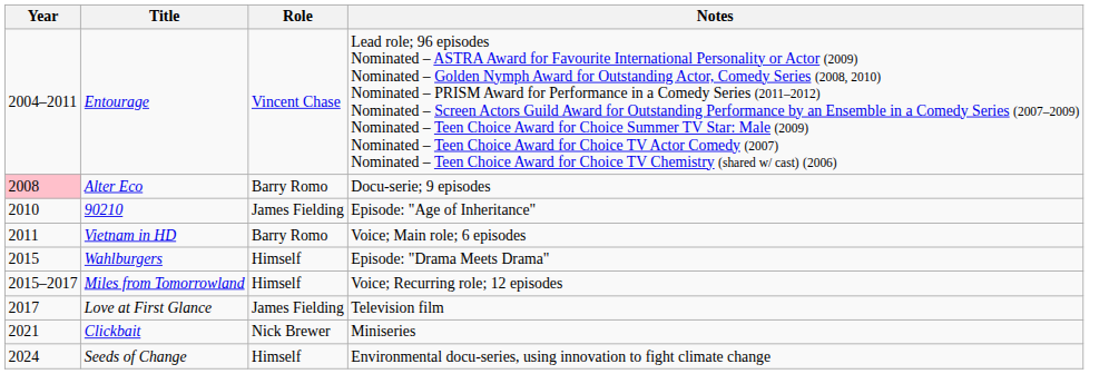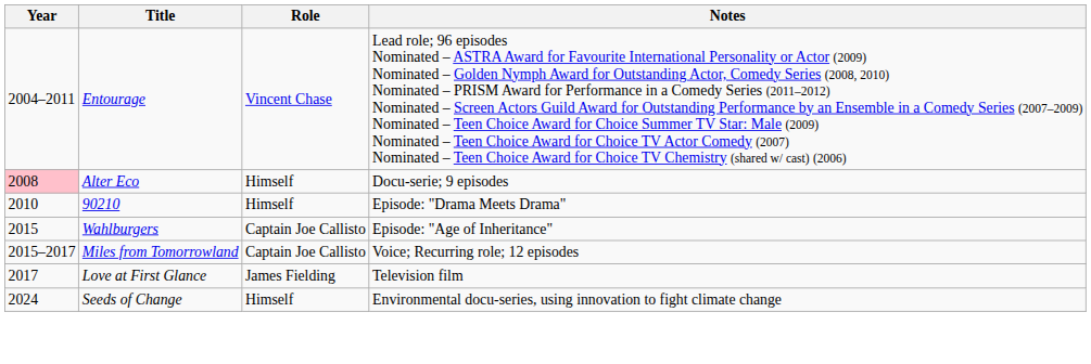 <table class="wikitable sortable">
 <tr>
 <th>Year</th>
 <th>Title</th>
 <th>Role</th>
 <th class="unsortable">Notes</th>
 </tr>
 <tr>
 <td>2004–2011</td>
 <td><em><a href='#'>Entourage</a></em></td>
 <td><a href='#'>Vincent Chase</a></td>
 <td>Lead role; 96 episodes<br>Nominated – <a href='#'>ASTRA Award for Favourite International Personality or Actor</a> <small>(2009)</small><br>Nominated – <a href='#'>Golden Nymph Award for Outstanding Actor, Comedy Series</a> <small>(2008, 2010)</small><br>Nominated – PRISM Award for Performance in a Comedy Series <small>(2011–2012)</small><br>Nominated – <a href='#'>Screen Actors Guild Award for Outstanding Performance by an Ensemble in a Comedy Series</a> <small>(2007–2009)</small><br>Nominated – <a href='#'>Teen Choice Award for Choice Summer TV Star: Male</a> <small>(2009)</small><br>Nominated – <a href='#'>Teen Choice Award for Choice TV Actor Comedy</a> <small>(2007)</small><br>Nominated – <a href='#'>Teen Choice Award for Choice TV Chemistry</a> <small>(shared w/ cast)</small> <small>(2006)</small></td>
 </tr>
 <tr>
 <td style="background: pink;">2008</td>
 <td><em><a href='#'>Alter Eco</a></em></td>
-<td>Barry Romo</td>
+<td>Himself</td>
 <td>Docu-serie; 9 episodes</td>
 </tr>
 <tr>
 <td>2010</td>
 <td><em><a href='#'>90210</a></em></td>
-<td>James Fielding</td>
-<td>Episode: "Age of Inheritance"</td>
-</tr>
-<tr>
-<td>2011</td>
-<td><em><a href='#'>Vietnam in HD</a></em></td>
-<td>Barry Romo</td>
-<td>Voice; Main role; 6 episodes</td>
+<td>Himself</td>
+<td>Episode: "Drama Meets Drama"</td>
 </tr>
 <tr>
 <td>2015</td>
 <td><em><a href='#'>Wahlburgers</a></em></td>
-<td>Himself</td>
-<td>Episode: "Drama Meets Drama"</td>
+<td>Captain Joe Callisto</td>
+<td>Episode: "Age of Inheritance"</td>
 </tr>
 <tr>
 <td>2015–2017</td>
 <td><em><a href='#'>Miles from Tomorrowland</a></em></td>
-<td>Himself</td>
+<td>Captain Joe Callisto</td>
 <td>Voice; Recurring role; 12 episodes</td>
 </tr>
 <tr>
 <td>2017</td>
 <td><em>Love at First Glance</em></td>
 <td>James Fielding</td>
 <td>Television film</td>
 </tr>
 <tr>
-<td>2021</td>
-<td><em><a href='#'>Clickbait</a></em></td>
-<td>Nick Brewer</td>
-<td>Miniseries</td>
-</tr>
-<tr>
 <td>2024</td>
 <td><em>Seeds of Change</em></td>
 <td>Himself</td>
 <td>Environmental docu-series, using innovation to fight climate change</td>
 </tr>
 </table>
